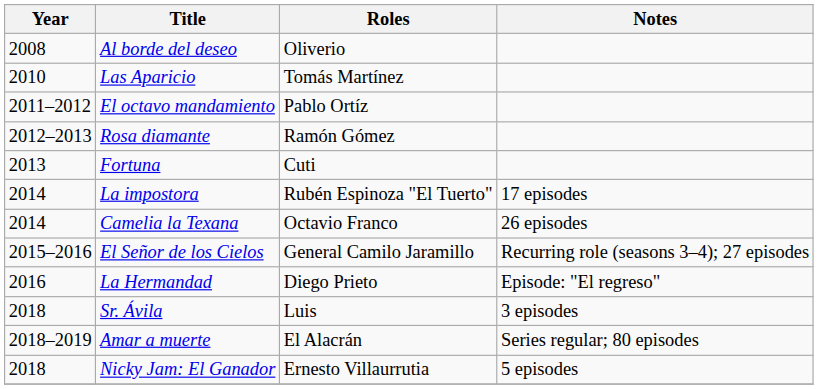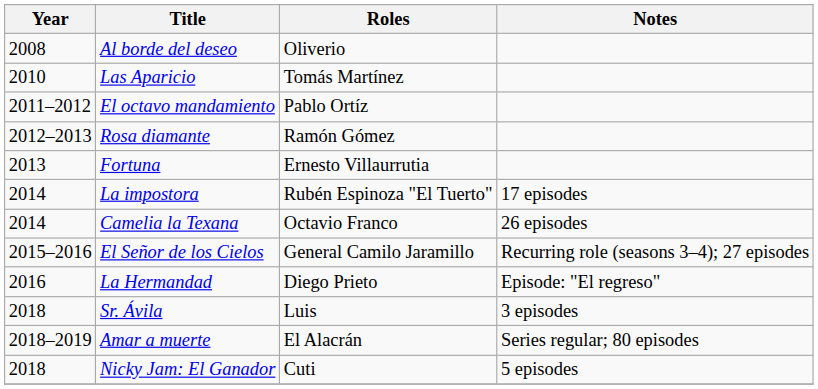 <table class="wikitable sortable">
 <tr>
 <th>Year</th>
 <th>Title</th>
 <th>Roles</th>
 <th>Notes</th>
 </tr>
 <tr>
 <td>2008</td>
 <td><em><a href='#'>Al borde del deseo</a></em></td>
 <td>Oliverio</td>
 <td></td>
 </tr>
 <tr>
 <td>2010</td>
 <td><em><a href='#'>Las Aparicio</a></em></td>
 <td>Tomás Martínez</td>
 <td></td>
 </tr>
 <tr>
 <td>2011–2012</td>
 <td><em><a href='#'>El octavo mandamiento</a></em></td>
 <td>Pablo Ortíz</td>
 <td></td>
 </tr>
 <tr>
 <td>2012–2013</td>
 <td><em><a href='#'>Rosa diamante</a></em></td>
 <td>Ramón Gómez</td>
 <td></td>
 </tr>
 <tr>
 <td>2013</td>
 <td><em><a href='#'>Fortuna</a></em></td>
-<td>Cuti</td>
+<td>Ernesto Villaurrutia</td>
 <td></td>
 </tr>
 <tr>
 <td>2014</td>
 <td><em><a href='#'>La impostora</a></em></td>
 <td>Rubén Espinoza "El Tuerto"</td>
 <td>17 episodes</td>
 </tr>
 <tr>
 <td>2014</td>
 <td><em><a href='#'>Camelia la Texana</a></em></td>
 <td>Octavio Franco</td>
 <td>26 episodes</td>
 </tr>
 <tr>
 <td>2015–2016</td>
 <td><em><a href='#'>El Señor de los Cielos</a></em></td>
 <td>General Camilo Jaramillo</td>
 <td>Recurring role (seasons 3–4); 27 episodes</td>
 </tr>
 <tr>
 <td>2016</td>
 <td><em><a href='#'>La Hermandad</a></em></td>
 <td>Diego Prieto</td>
 <td>Episode: "El regreso"</td>
 </tr>
 <tr>
 <td>2018</td>
 <td><em><a href='#'>Sr. Ávila</a></em></td>
 <td>Luis</td>
 <td>3 episodes</td>
 </tr>
 <tr>
 <td>2018–2019</td>
 <td><em><a href='#'>Amar a muerte</a></em></td>
 <td>El Alacrán</td>
 <td>Series regular; 80 episodes</td>
 </tr>
 <tr>
 <td>2018</td>
 <td><em><a href='#'>Nicky Jam: El Ganador</a></em></td>
-<td>Ernesto Villaurrutia</td>
+<td>Cuti</td>
 <td>5 episodes</td>
 </tr>
 <tr>
 </tr>
 </table>
